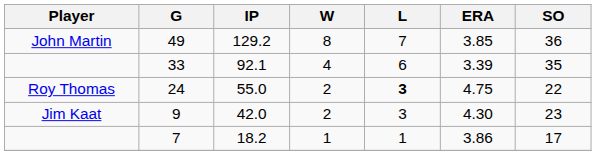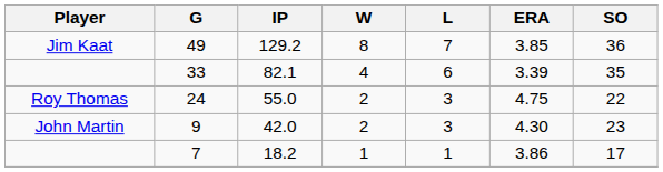 <table class="wikitable sortable">
 <tr>
 <th bgcolor="#DDDDFF" width="16%">Player</th>
 <th bgcolor="#DDDDFF" width="9%">G</th>
 <th bgcolor="#DDDDFF" width="9%">IP</th>
 <th bgcolor="#DDDDFF" width="9%">W</th>
 <th bgcolor="#DDDDFF" width="9%">L</th>
 <th bgcolor="#DDDDFF" width="9%">ERA</th>
 <th bgcolor="#DDDDFF" width="9%">SO</th>
 </tr>
 <tr align="center">
-<td><a href='#'>John Martin</a></td>
+<td><a href='#'>Jim Kaat</a></td>
 <td>49</td>
 <td>129.2</td>
 <td>8</td>
 <td>7</td>
 <td>3.85</td>
 <td>36</td>
 </tr>
 <tr align=center>
 <td></td>
 <td>33</td>
-<td>92.1</td>
+<td>82.1</td>
 <td>4</td>
 <td>6</td>
 <td>3.39</td>
 <td>35</td>
 </tr>
 <tr align="center">
 <td><a href='#'>Roy Thomas</a></td>
 <td>24</td>
 <td>55.0</td>
 <td>2</td>
-<td><strong>3</strong></td>
+<td>3</td>
 <td>4.75</td>
 <td>22</td>
 </tr>
 <tr align=center>
-<td><a href='#'>Jim Kaat</a></td>
+<td><a href='#'>John Martin</a></td>
 <td>9</td>
 <td>42.0</td>
 <td>2</td>
 <td>3</td>
 <td>4.30</td>
 <td>23</td>
 </tr>
 <tr align=center>
 <td></td>
 <td>7</td>
 <td>18.2</td>
 <td>1</td>
 <td>1</td>
 <td>3.86</td>
 <td>17</td>
 </tr>
 <tr align="center">
 </tr>
 </table>
